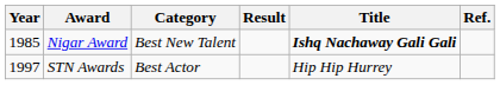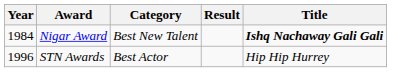 <table class="wikitable">
 <tr>
 <th>Year</th>
 <th>Award</th>
 <th>Category</th>
 <th>Result</th>
 <th>Title</th>
-<th>Ref.</th>
 </tr>
 <tr>
-<td>1985</td>
+<td>1984</td>
 <td><em><a href='#'>Nigar Award</a></em></td>
 <td><em>Best New Talent</em></td>
 <td></td>
 <td><strong><em>Ishq Nachaway Gali Gali</em></strong></td>
-<td></td>
 </tr>
 <tr>
-<td>1997</td>
+<td>1996</td>
 <td><em>STN Awards</em></td>
 <td><em>Best Actor</em></td>
 <td></td>
 <td><em>Hip Hip Hurrey</em></td>
-<td></td>
 </tr>
 </table>
